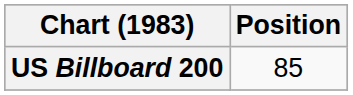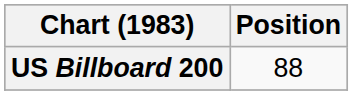 <table class="wikitable plainrowheaders" style="text-align:center">
 <tr>
 <th scope="col">Chart (1983)</th>
 <th scope="col">Position</th>
 </tr>
 <tr>
 <th scope="row">US <em>Billboard</em> 200</th>
-<td>85</td>
+<td>88</td>
 </tr>
 </table>
